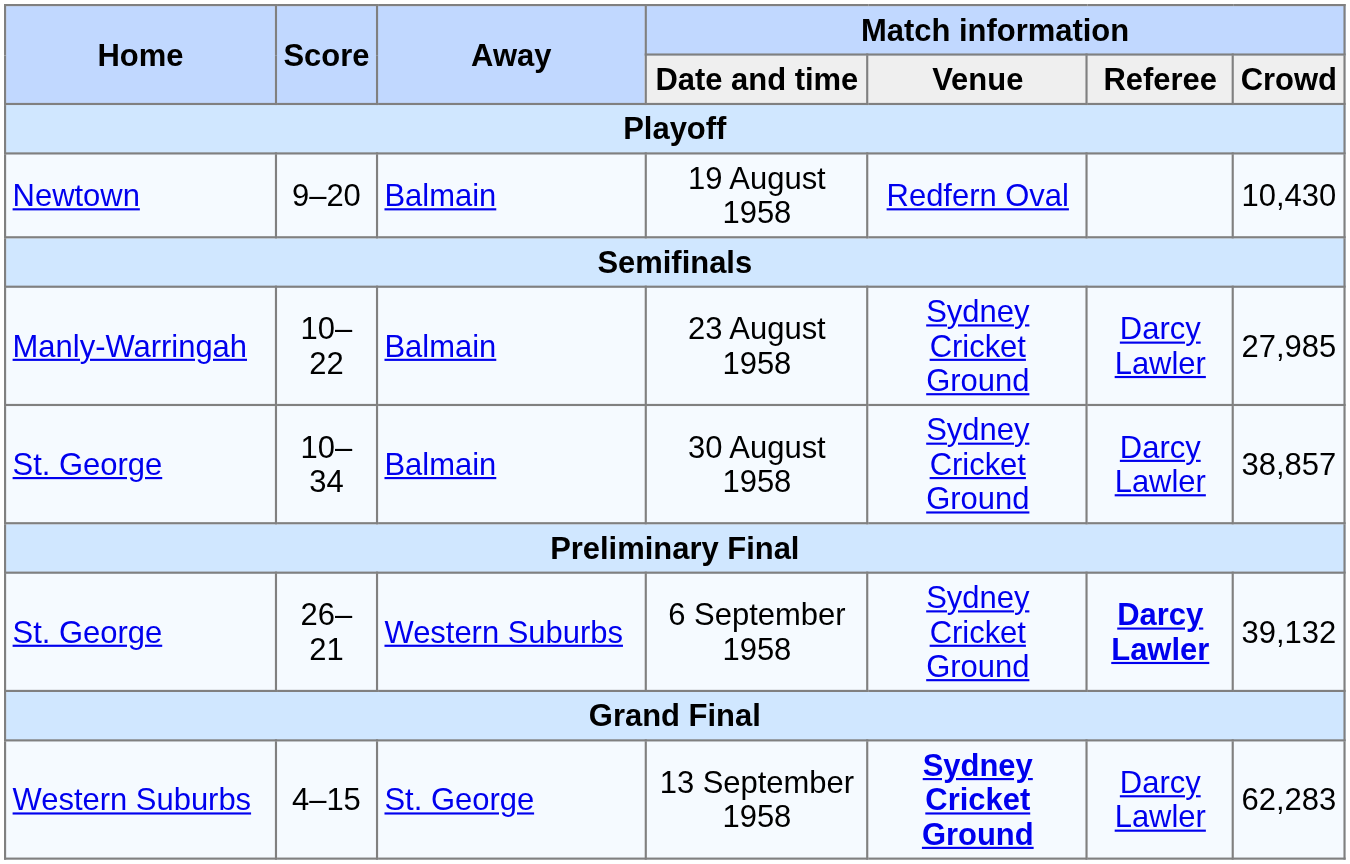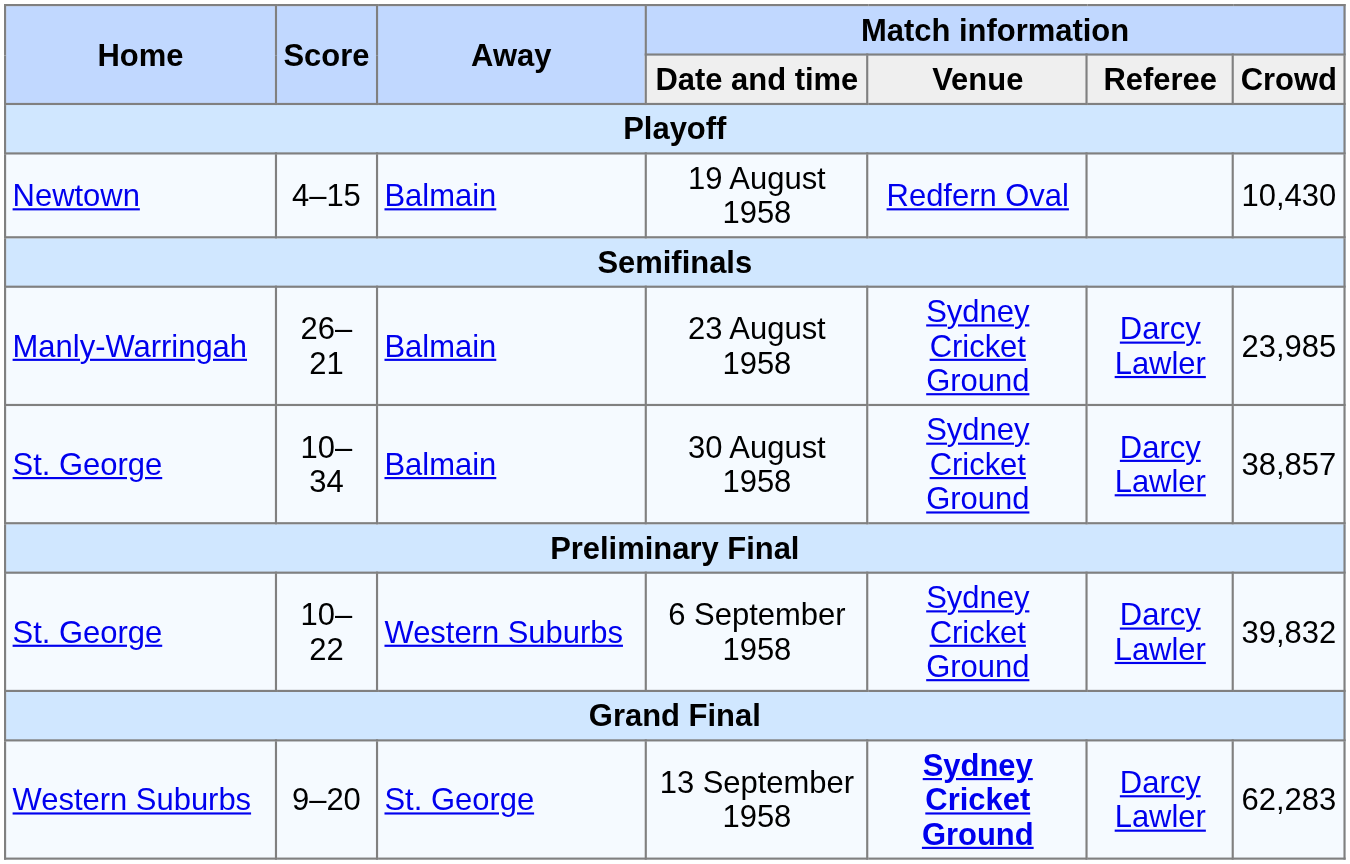 <table border=1 style="border-collapse:collapse; font-size:90%; text-align:center;" cellpadding=3 cellspacing=0 width=100%>
 <tr bgcolor=#C1D8FF>
 <th rowspan=2 width=21%>Home</th>
 <th rowspan=2 width=6%>Score</th>
 <th rowspan=2 width=21%>Away</th>
 <th colspan=6>Match information</th>
 </tr>
 <tr bgcolor=#EFEFEF>
 <th width=17%>Date and time</th>
 <th width=17%>Venue</th>
 <th width=11%>Referee</th>
 <th width=7%>Crowd</th>
 </tr>
 <tr bgcolor="#D0E7FF">
 <td colspan=7><strong>Playoff</strong></td>
 </tr>
 <tr bgcolor=#F5FAFF>
 <td align=left> <a href='#'>Newtown</a></td>
-<td>9–20</td>
+<td>4–15</td>
 <td align=left> <a href='#'>Balmain</a></td>
 <td>19 August 1958</td>
 <td><a href='#'>Redfern Oval</a></td>
 <td></td>
 <td>10,430</td>
 </tr>
 <tr bgcolor="#D0E7FF">
 <td colspan=7><strong>Semifinals</strong></td>
 </tr>
 <tr bgcolor=#F5FAFF>
 <td align=left> <a href='#'>Manly-Warringah</a></td>
-<td>10–22</td>
+<td>26–21</td>
 <td align=left> <a href='#'>Balmain</a></td>
 <td>23 August 1958</td>
 <td><a href='#'>Sydney Cricket Ground</a></td>
 <td><a href='#'>Darcy Lawler</a></td>
-<td>27,985</td>
+<td>23,985</td>
 </tr>
 <tr bgcolor=#F5FAFF>
 <td align=left> <a href='#'>St. George</a></td>
 <td>10–34</td>
 <td align=left> <a href='#'>Balmain</a></td>
 <td>30 August 1958</td>
 <td><a href='#'>Sydney Cricket Ground</a></td>
 <td><a href='#'>Darcy Lawler</a></td>
 <td>38,857</td>
 </tr>
 <tr bgcolor="#D0E7FF">
 <td colspan=7><strong>Preliminary Final</strong></td>
 </tr>
 <tr bgcolor=#F5FAFF>
 <td align=left> <a href='#'>St. George</a></td>
-<td>26–21</td>
+<td>10–22</td>
 <td align=left> <a href='#'>Western Suburbs</a></td>
 <td>6 September 1958</td>
 <td><a href='#'>Sydney Cricket Ground</a></td>
-<td><strong><a href='#'>Darcy Lawler</a></strong></td>
-<td>39,132</td>
+<td><a href='#'>Darcy Lawler</a></td>
+<td>39,832</td>
 </tr>
 <tr bgcolor="#D0E7FF">
 <td colspan=7><strong>Grand Final</strong></td>
 </tr>
 <tr bgcolor=#F5FAFF>
 <td align=left> <a href='#'>Western Suburbs</a></td>
-<td>4–15</td>
+<td>9–20</td>
 <td align=left> <a href='#'>St. George</a></td>
 <td>13 September 1958</td>
 <td><strong><a href='#'>Sydney Cricket Ground</a></strong></td>
 <td><a href='#'>Darcy Lawler</a></td>
 <td>62,283</td>
 </tr>
 </table>
